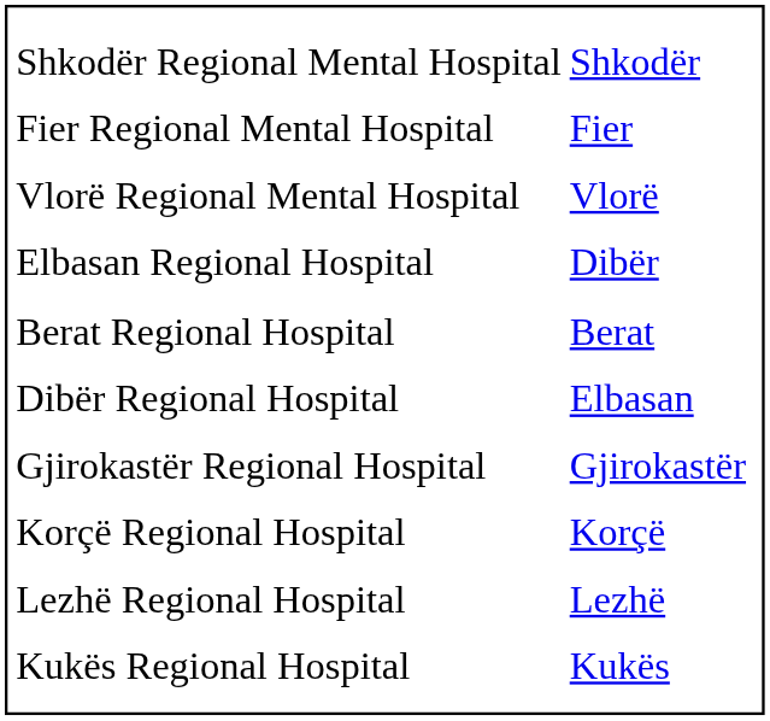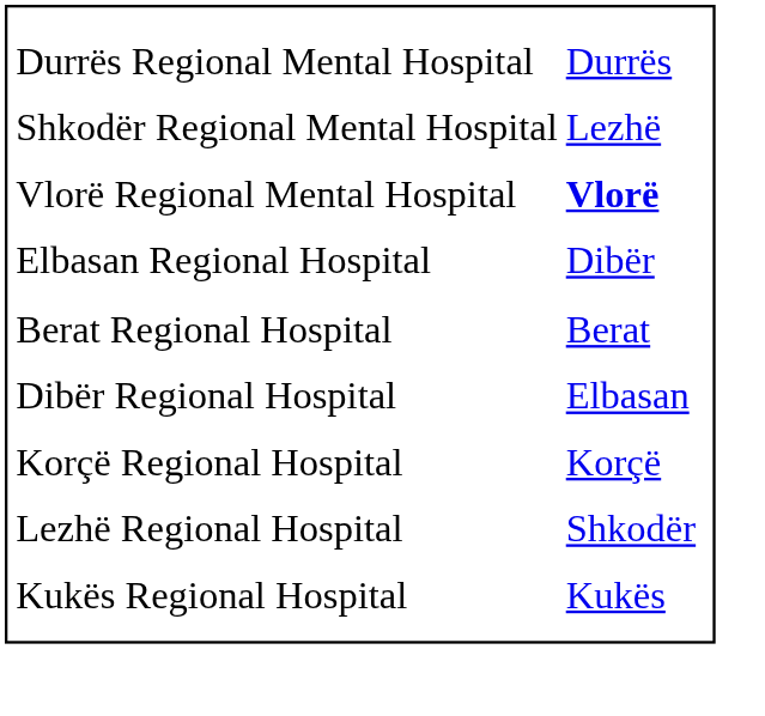 <table cellpadding="0" cellspacing="3" style="border:1px solid #000000; font-size:88%; line-height: 1.5em;">
 <tr>
 <td><strong></strong></td>
 <td><strong></strong></td>
 <td><strong></strong></td>
 </tr>
 <tr>
 </tr>
 <tr>
-<td>Shkodër Regional Mental Hospital</td>
-<td><a href='#'>Shkodër</a></td>
+<td>Durrës Regional Mental Hospital</td>
+<td><a href='#'>Durrës</a></td>
 <td></td>
 </tr>
 <tr>
-<td>Fier Regional Mental Hospital</td>
-<td><a href='#'>Fier</a></td>
+<td>Shkodër Regional Mental Hospital</td>
+<td><a href='#'>Lezhë</a></td>
 <td></td>
 </tr>
 <tr>
 <td>Vlorë Regional Mental Hospital</td>
-<td><a href='#'>Vlorë</a></td>
+<td><strong><a href='#'>Vlorë</a></strong></td>
 <td></td>
 </tr>
 <tr>
 <td>Elbasan Regional Hospital</td>
 <td><a href='#'>Dibër</a></td>
 <td></td>
 </tr>
 <tr>
 <td>Berat Regional Hospital</td>
 <td><a href='#'>Berat</a></td>
 <td></td>
 </tr>
 <tr>
 <td>Dibër Regional Hospital</td>
 <td><a href='#'>Elbasan</a></td>
 <td></td>
 </tr>
 <tr>
-<td>Gjirokastër Regional Hospital</td>
-<td><a href='#'>Gjirokastër</a></td>
-<td></td>
-</tr>
-<tr>
 <td>Korçë Regional Hospital</td>
 <td><a href='#'>Korçë</a></td>
 <td></td>
 </tr>
 <tr>
 <td>Lezhë Regional Hospital</td>
-<td><a href='#'>Lezhë</a></td>
+<td><a href='#'>Shkodër</a></td>
 <td></td>
 </tr>
 <tr>
 <td>Kukës Regional Hospital</td>
 <td><a href='#'>Kukës</a></td>
 <td></td>
 </tr>
 <tr>
 </tr>
 </table>
